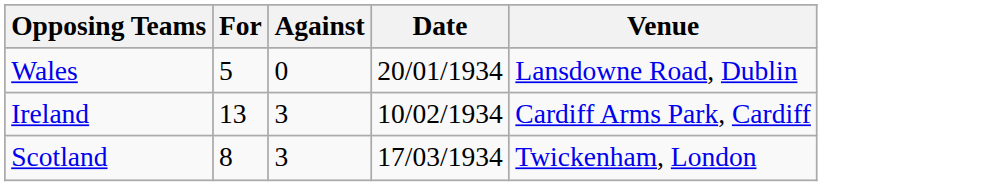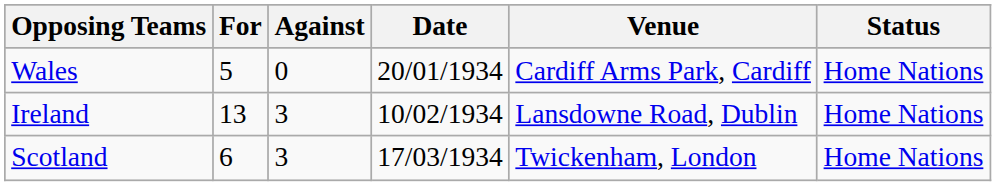 <table class="wikitable">
 <tr>
 <th>Opposing Teams</th>
 <th>For</th>
 <th>Against</th>
 <th>Date</th>
 <th>Venue</th>
+<th>Status</th>
 </tr>
 <tr>
 <td><a href='#'>Wales</a></td>
 <td>5</td>
 <td>0</td>
 <td>20/01/1934</td>
-<td><a href='#'>Lansdowne Road</a>, <a href='#'>Dublin</a></td>
+<td><a href='#'>Cardiff Arms Park</a>, <a href='#'>Cardiff</a></td>
+<td><a href='#'>Home Nations</a></td>
 </tr>
 <tr>
 <td><a href='#'>Ireland</a></td>
 <td>13</td>
 <td>3</td>
 <td>10/02/1934</td>
-<td><a href='#'>Cardiff Arms Park</a>, <a href='#'>Cardiff</a></td>
+<td><a href='#'>Lansdowne Road</a>, <a href='#'>Dublin</a></td>
+<td><a href='#'>Home Nations</a></td>
 </tr>
 <tr>
 <td><a href='#'>Scotland</a></td>
-<td>8</td>
+<td>6</td>
 <td>3</td>
 <td>17/03/1934</td>
 <td><a href='#'>Twickenham</a>, <a href='#'>London</a></td>
+<td><a href='#'>Home Nations</a></td>
 </tr>
 </table>
